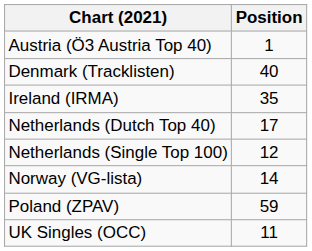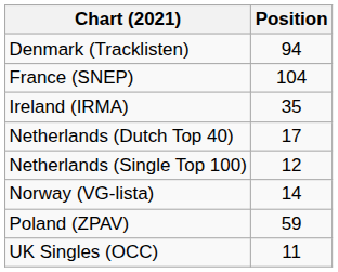 <table class="wikitable sortable">
 <tr>
 <th>Chart (2021)</th>
 <th>Position</th>
 </tr>
 <tr>
-<td>Austria (Ö3 Austria Top 40)</td>
-<td align="center">1</td>
+<td>Denmark (Tracklisten)</td>
+<td align="center">94</td>
 </tr>
 <tr>
-<td>Denmark (Tracklisten)</td>
-<td align="center">40</td>
+<td>France (SNEP)</td>
+<td align="center">104</td>
 </tr>
 <tr>
 <td>Ireland (IRMA)</td>
 <td align="center">35</td>
 </tr>
 <tr>
 <td>Netherlands (Dutch Top 40)</td>
 <td align="center">17</td>
 </tr>
 <tr>
 <td>Netherlands (Single Top 100)</td>
 <td align="center">12</td>
 </tr>
 <tr>
 <td>Norway (VG-lista)</td>
 <td align="center">14</td>
 </tr>
 <tr>
 <td>Poland (ZPAV)</td>
 <td align="center">59</td>
 </tr>
 <tr>
 <td>UK Singles (OCC)</td>
 <td align="center">11</td>
 </tr>
 </table>
